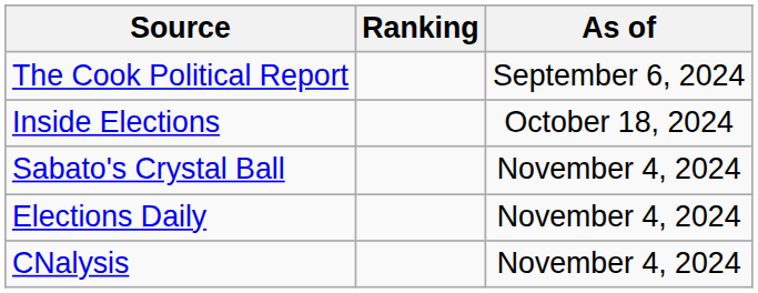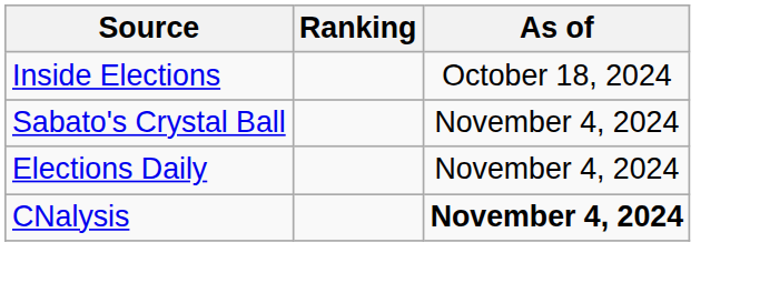 <table class="wikitable" style="text-align:center">
 <tr>
 <th>Source</th>
 <th>Ranking</th>
 <th>As of</th>
-</tr>
-<tr>
-<td style="text-align:left"><a href='#'>The Cook Political Report</a></td>
-<td></td>
-<td>September 6, 2024</td>
 </tr>
 <tr>
 <td style="text-align:left"><a href='#'>Inside Elections</a></td>
 <td></td>
 <td>October 18, 2024</td>
 </tr>
 <tr>
 <td style="text-align:left"><a href='#'>Sabato's Crystal Ball</a></td>
 <td></td>
 <td>November 4, 2024</td>
 </tr>
 <tr>
 <td style="text-align:left"><a href='#'>Elections Daily</a></td>
 <td></td>
 <td>November 4, 2024</td>
 </tr>
 <tr>
 <td style="text-align:left"><a href='#'>CNalysis</a></td>
 <td></td>
-<td>November 4, 2024</td>
+<td><strong>November 4, 2024</strong></td>
 </tr>
 </table>
